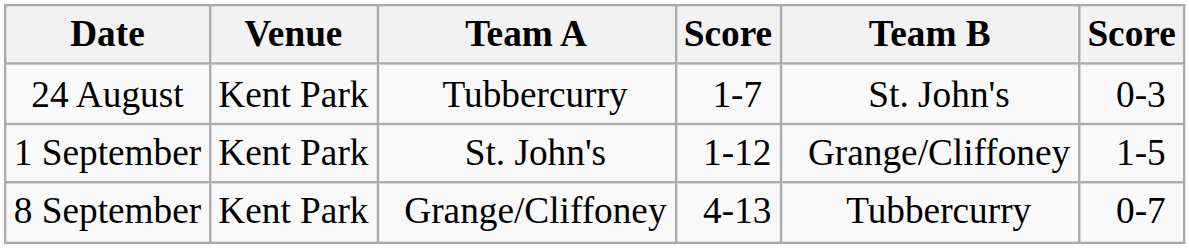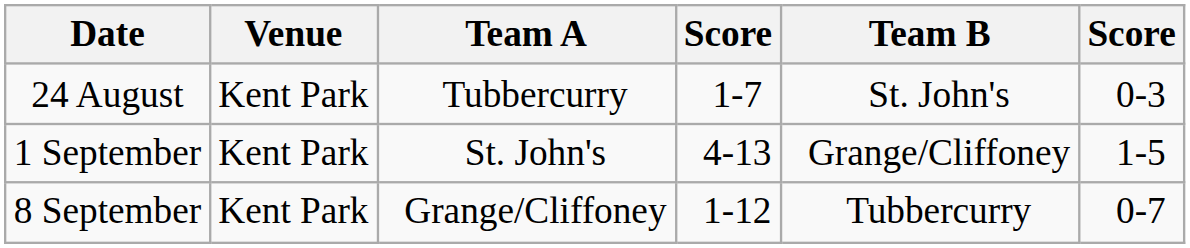 <table class="wikitable">
 <tr>
 <th>Date</th>
 <th>Venue</th>
 <th>Team A</th>
 <th>Score</th>
 <th>Team B</th>
 <th>Score</th>
 </tr>
 <tr align="center">
 <td>24 August</td>
 <td>Kent Park</td>
 <td>  Tubbercurry</td>
 <td>  1-7</td>
 <td>  St. John's</td>
 <td>  0-3</td>
 </tr>
 <tr align="center">
 <td>1 September</td>
 <td>Kent Park</td>
 <td>  St. John's</td>
-<td>  1-12</td>
+<td>  4-13</td>
 <td>  Grange/Cliffoney</td>
 <td>  1-5</td>
 </tr>
 <tr align="center">
 <td>8 September</td>
 <td>Kent Park</td>
 <td>  Grange/Cliffoney</td>
-<td>  4-13</td>
+<td>  1-12</td>
 <td>  Tubbercurry</td>
 <td>  0-7</td>
 </tr>
 </table>
